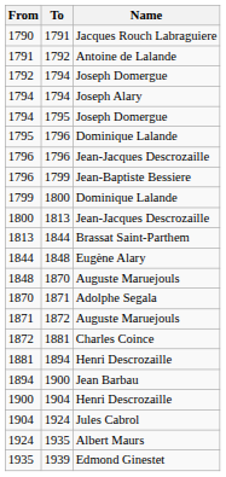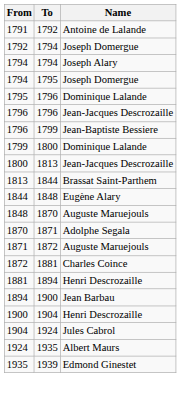 <table class="wikitable">
 <tr>
 <th>From</th>
 <th>To</th>
 <th>Name</th>
-</tr>
-<tr>
-<td>1790</td>
-<td>1791</td>
-<td>Jacques Rouch Labraguiere</td>
 </tr>
 <tr>
 <td>1791</td>
 <td>1792</td>
 <td>Antoine de Lalande</td>
 </tr>
 <tr>
 <td>1792</td>
 <td>1794</td>
 <td>Joseph Domergue</td>
 </tr>
 <tr>
 <td>1794</td>
 <td>1794</td>
 <td>Joseph Alary</td>
 </tr>
 <tr>
 <td>1794</td>
 <td>1795</td>
 <td>Joseph Domergue</td>
 </tr>
 <tr>
 <td>1795</td>
 <td>1796</td>
 <td>Dominique Lalande</td>
 </tr>
 <tr>
 <td>1796</td>
 <td>1796</td>
 <td>Jean-Jacques Descrozaille</td>
 </tr>
 <tr>
 <td>1796</td>
 <td>1799</td>
 <td>Jean-Baptiste Bessiere</td>
 </tr>
 <tr>
 <td>1799</td>
 <td>1800</td>
 <td>Dominique Lalande</td>
 </tr>
 <tr>
 <td>1800</td>
 <td>1813</td>
 <td>Jean-Jacques Descrozaille</td>
 </tr>
 <tr>
 <td>1813</td>
 <td>1844</td>
 <td>Brassat Saint-Parthem</td>
 </tr>
 <tr>
 <td>1844</td>
 <td>1848</td>
 <td>Eugène Alary</td>
 </tr>
 <tr>
 <td>1848</td>
 <td>1870</td>
 <td>Auguste Maruejouls</td>
 </tr>
 <tr>
 <td>1870</td>
 <td>1871</td>
 <td>Adolphe Segala</td>
 </tr>
 <tr>
 <td>1871</td>
 <td>1872</td>
 <td>Auguste Maruejouls</td>
 </tr>
 <tr>
 <td>1872</td>
 <td>1881</td>
 <td>Charles Coince</td>
 </tr>
 <tr>
 <td>1881</td>
 <td>1894</td>
 <td>Henri Descrozaille</td>
 </tr>
 <tr>
 <td>1894</td>
 <td>1900</td>
 <td>Jean Barbau</td>
 </tr>
 <tr>
 <td>1900</td>
 <td>1904</td>
 <td>Henri Descrozaille</td>
 </tr>
 <tr>
 <td>1904</td>
 <td>1924</td>
 <td>Jules Cabrol</td>
 </tr>
 <tr>
 <td>1924</td>
 <td>1935</td>
 <td>Albert Maurs</td>
 </tr>
 <tr>
 <td>1935</td>
 <td>1939</td>
 <td>Edmond Ginestet</td>
 </tr>
 </table>
